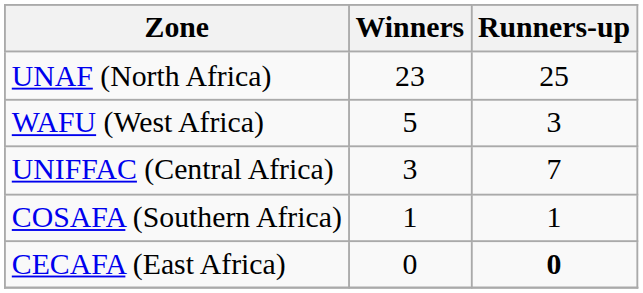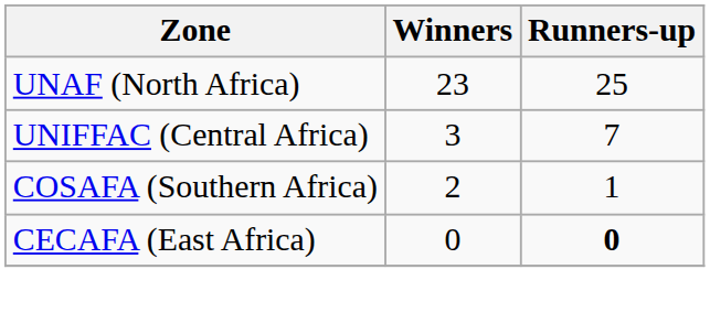 <table class="wikitable sortable">
 <tr>
 <th>Zone</th>
 <th>Winners</th>
 <th>Runners-up</th>
 </tr>
 <tr>
 <td><a href='#'>UNAF</a> (North Africa)</td>
 <td align=center>23</td>
 <td align=center>25</td>
 </tr>
 <tr>
-<td><a href='#'>WAFU</a> (West Africa)</td>
-<td align=center>5</td>
-<td align=center>3</td>
-</tr>
-<tr>
 <td><a href='#'>UNIFFAC</a> (Central Africa)</td>
 <td align=center>3</td>
 <td align=center>7</td>
 </tr>
 <tr>
 <td><a href='#'>COSAFA</a> (Southern Africa)</td>
-<td align=center>1</td>
+<td align=center>2</td>
 <td align=center>1</td>
 </tr>
 <tr>
 <td><a href='#'>CECAFA</a> (East Africa)</td>
 <td align=center>0</td>
 <td align=center><strong>0</strong></td>
 </tr>
 <tr>
 </tr>
 </table>
